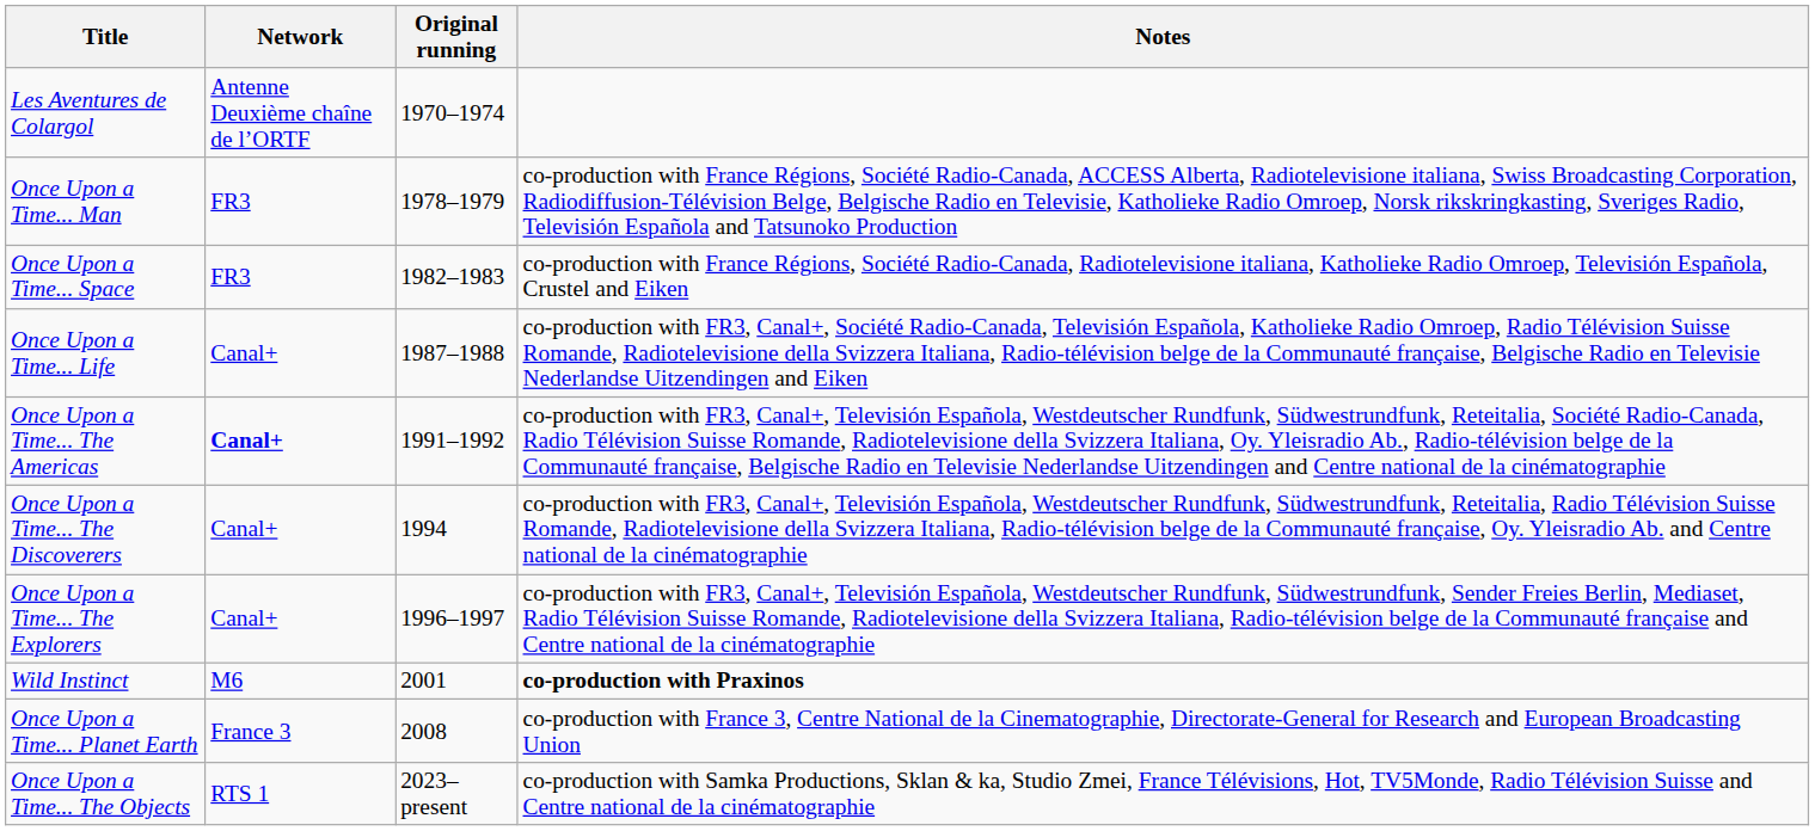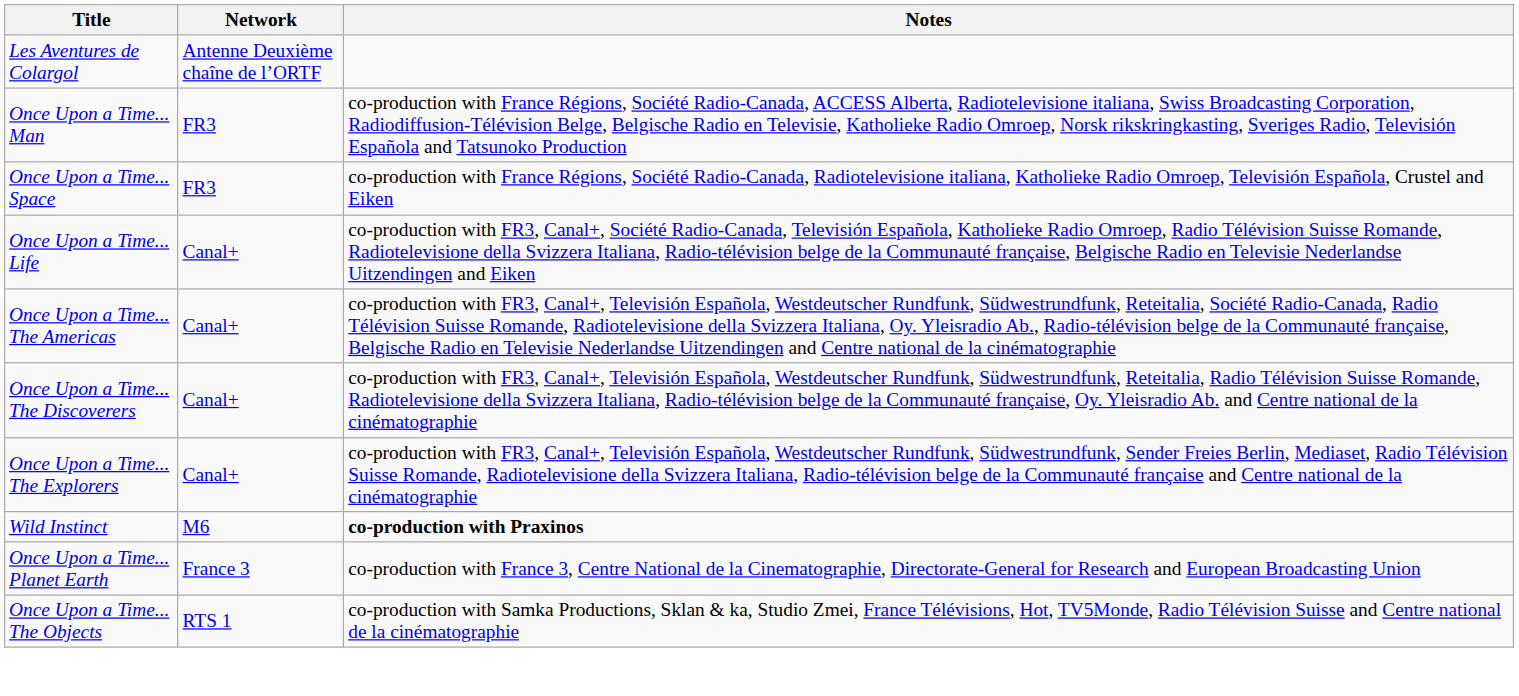 <table class="wikitable sortable">
 <tr>
 <th>Title</th>
 <th>Network</th>
-<th>Original running</th>
 <th>Notes</th>
 </tr>
 <tr>
 <td><em><a href='#'>Les Aventures de Colargol</a></em></td>
 <td><a href='#'>Antenne Deuxième chaîne de l’ORTF</a></td>
-<td>1970–1974</td>
 <td></td>
 </tr>
 <tr>
 <td><em><a href='#'>Once Upon a Time... Man</a></em></td>
 <td><a href='#'>FR3</a></td>
-<td>1978–1979</td>
 <td>co-production with <a href='#'>France Régions</a>, <a href='#'>Société Radio-Canada</a>, <a href='#'>ACCESS Alberta</a>, <a href='#'>Radiotelevisione italiana</a>, <a href='#'>Swiss Broadcasting Corporation</a>, <a href='#'>Radiodiffusion-Télévision Belge</a>, <a href='#'>Belgische Radio en Televisie</a>, <a href='#'>Katholieke Radio Omroep</a>, <a href='#'>Norsk rikskringkasting</a>, <a href='#'>Sveriges Radio</a>, <a href='#'>Televisión Española</a> and <a href='#'>Tatsunoko Production</a></td>
 </tr>
 <tr>
 <td><em><a href='#'>Once Upon a Time... Space</a></em></td>
 <td><a href='#'>FR3</a></td>
-<td>1982–1983</td>
 <td>co-production with <a href='#'>France Régions</a>, <a href='#'>Société Radio-Canada</a>, <a href='#'>Radiotelevisione italiana</a>, <a href='#'>Katholieke Radio Omroep</a>, <a href='#'>Televisión Española</a>, Crustel and <a href='#'>Eiken</a></td>
 </tr>
 <tr>
 <td><em><a href='#'>Once Upon a Time... Life</a></em></td>
 <td><a href='#'>Canal+</a></td>
-<td>1987–1988</td>
 <td>co-production with <a href='#'>FR3</a>, <a href='#'>Canal+</a>, <a href='#'>Société Radio-Canada</a>, <a href='#'>Televisión Española</a>, <a href='#'>Katholieke Radio Omroep</a>, <a href='#'>Radio Télévision Suisse Romande</a>, <a href='#'>Radiotelevisione della Svizzera Italiana</a>, <a href='#'>Radio-télévision belge de la Communauté française</a>, <a href='#'>Belgische Radio en Televisie Nederlandse Uitzendingen</a> and <a href='#'>Eiken</a></td>
 </tr>
 <tr>
 <td><em><a href='#'>Once Upon a Time... The Americas</a></em></td>
-<td><strong><a href='#'>Canal+</a></strong></td>
-<td>1991–1992</td>
+<td><a href='#'>Canal+</a></td>
 <td>co-production with <a href='#'>FR3</a>, <a href='#'>Canal+</a>, <a href='#'>Televisión Española</a>, <a href='#'>Westdeutscher Rundfunk</a>, <a href='#'>Südwestrundfunk</a>, <a href='#'>Reteitalia</a>, <a href='#'>Société Radio-Canada</a>, <a href='#'>Radio Télévision Suisse Romande</a>, <a href='#'>Radiotelevisione della Svizzera Italiana</a>, <a href='#'>Oy. Yleisradio Ab.</a>, <a href='#'>Radio-télévision belge de la Communauté française</a>, <a href='#'>Belgische Radio en Televisie Nederlandse Uitzendingen</a> and <a href='#'>Centre national de la cinématographie</a></td>
 </tr>
 <tr>
 <td><em><a href='#'>Once Upon a Time... The Discoverers</a></em></td>
 <td><a href='#'>Canal+</a></td>
-<td>1994</td>
 <td>co-production with <a href='#'>FR3</a>, <a href='#'>Canal+</a>, <a href='#'>Televisión Española</a>, <a href='#'>Westdeutscher Rundfunk</a>, <a href='#'>Südwestrundfunk</a>, <a href='#'>Reteitalia</a>, <a href='#'>Radio Télévision Suisse Romande</a>, <a href='#'>Radiotelevisione della Svizzera Italiana</a>, <a href='#'>Radio-télévision belge de la Communauté française</a>, <a href='#'>Oy. Yleisradio Ab.</a> and <a href='#'>Centre national de la cinématographie</a></td>
 </tr>
 <tr>
 <td><em><a href='#'>Once Upon a Time... The Explorers</a></em></td>
 <td><a href='#'>Canal+</a></td>
-<td>1996–1997</td>
 <td>co-production with <a href='#'>FR3</a>, <a href='#'>Canal+</a>, <a href='#'>Televisión Española</a>, <a href='#'>Westdeutscher Rundfunk</a>, <a href='#'>Südwestrundfunk</a>, <a href='#'>Sender Freies Berlin</a>, <a href='#'>Mediaset</a>, <a href='#'>Radio Télévision Suisse Romande</a>, <a href='#'>Radiotelevisione della Svizzera Italiana</a>, <a href='#'>Radio-télévision belge de la Communauté française</a> and <a href='#'>Centre national de la cinématographie</a></td>
 </tr>
 <tr>
 <td><em><a href='#'>Wild Instinct</a></em></td>
 <td><a href='#'>M6</a></td>
-<td>2001</td>
 <td><strong>co-production with Praxinos</strong></td>
 </tr>
 <tr>
 <td><em><a href='#'>Once Upon a Time... Planet Earth</a></em></td>
 <td><a href='#'>France 3</a></td>
-<td>2008</td>
 <td>co-production with <a href='#'>France 3</a>, <a href='#'>Centre National de la Cinematographie</a>, <a href='#'>Directorate-General for Research</a> and <a href='#'>European Broadcasting Union</a></td>
 </tr>
 <tr>
 <td><em><a href='#'>Once Upon a Time... The Objects</a></em></td>
 <td><a href='#'>RTS 1</a></td>
-<td>2023–present</td>
 <td>co-production with Samka Productions, Sklan & ka, Studio Zmei, <a href='#'>France Télévisions</a>, <a href='#'>Hot</a>, <a href='#'>TV5Monde</a>, <a href='#'>Radio Télévision Suisse</a> and <a href='#'>Centre national de la cinématographie</a></td>
 </tr>
 </table>
